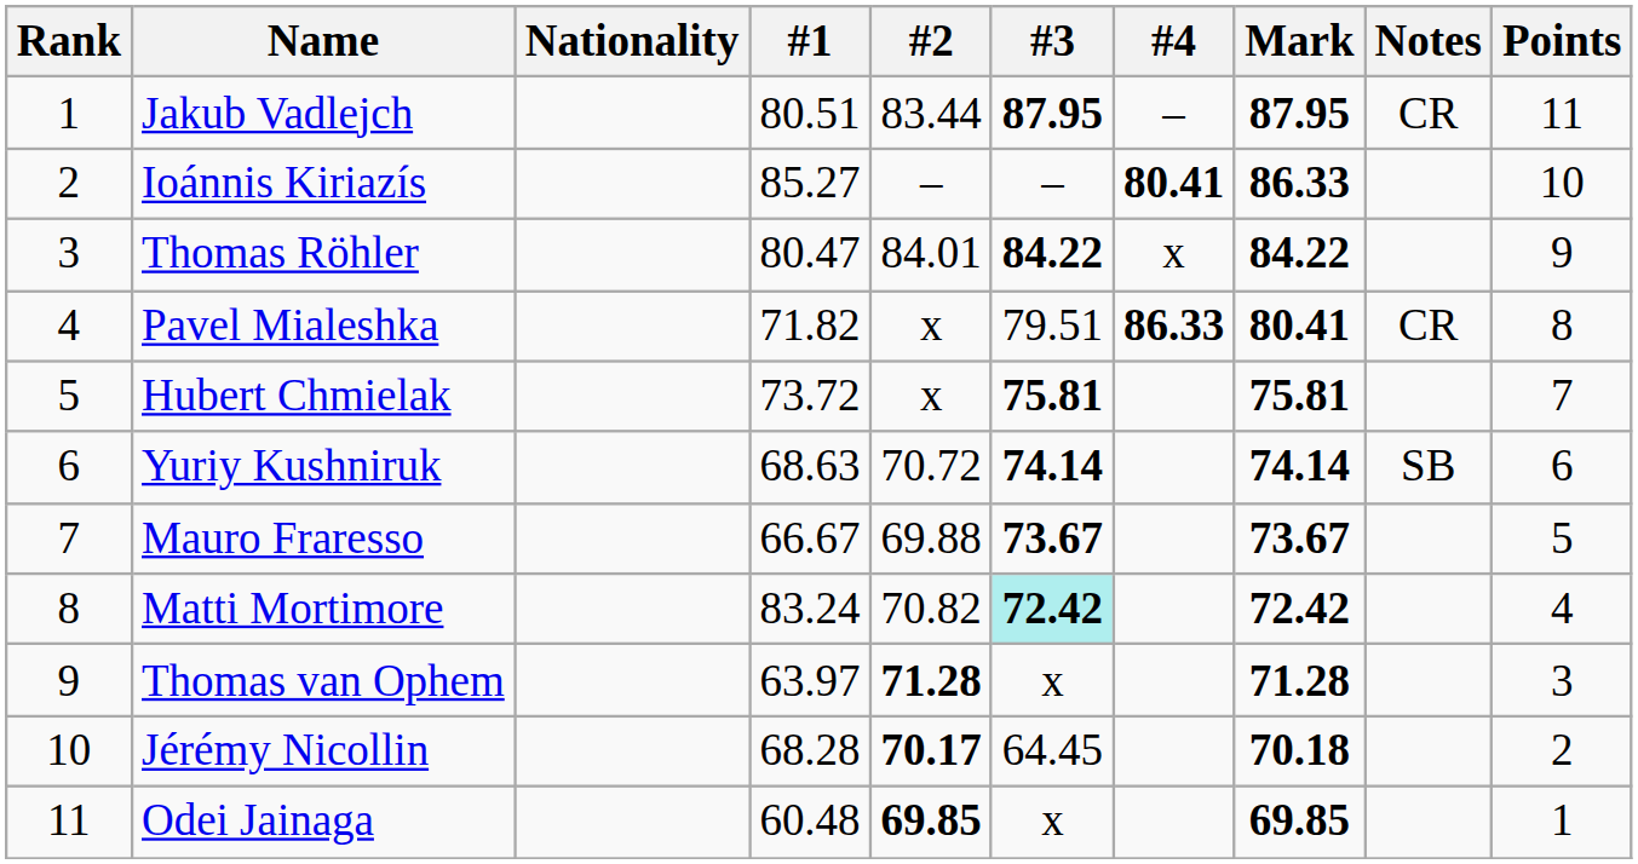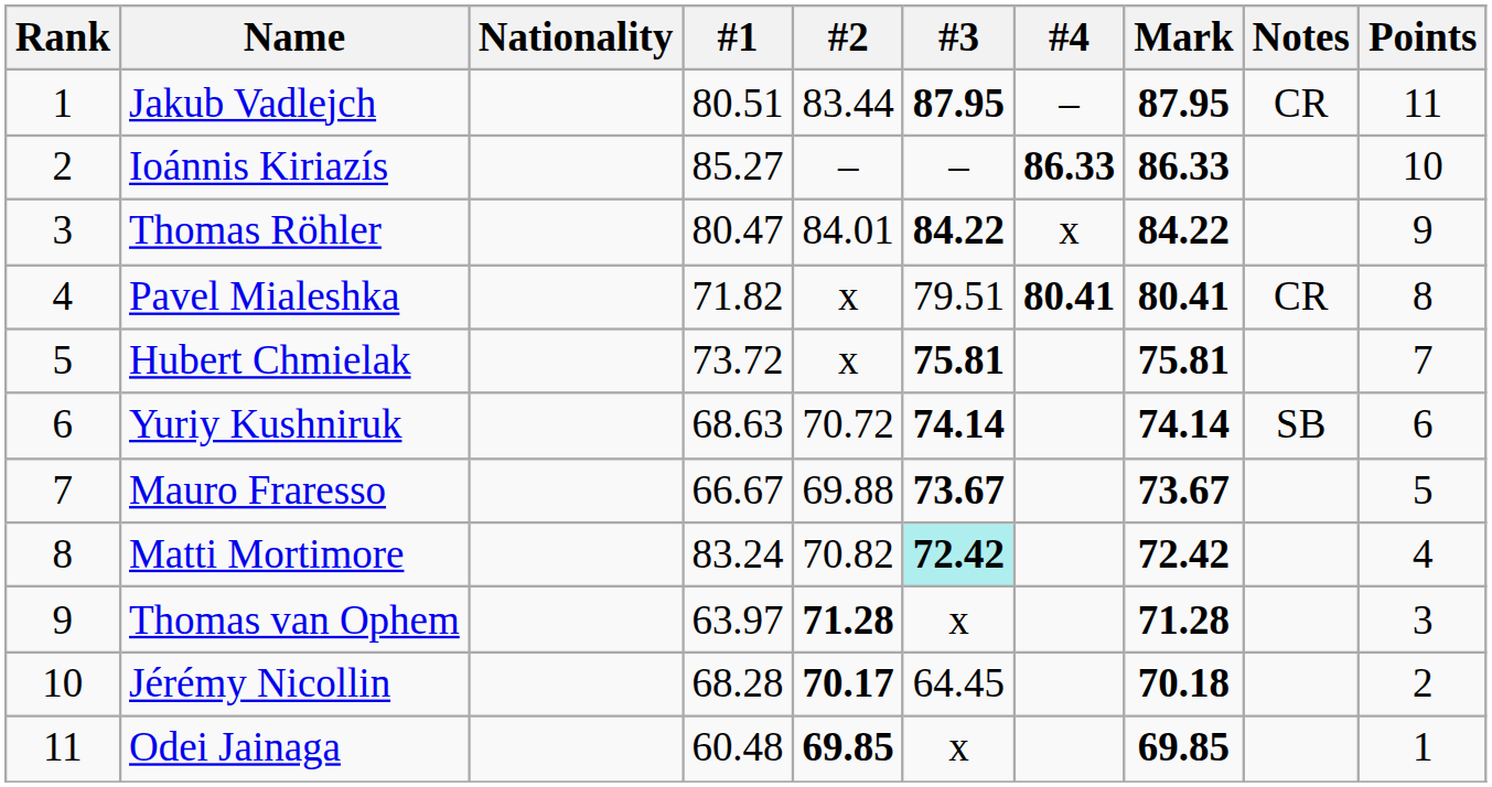 <table class="wikitable sortable" style="text-align:center">
 <tr>
 <th>Rank</th>
 <th>Name</th>
 <th>Nationality</th>
 <th>#1</th>
 <th>#2</th>
 <th>#3</th>
 <th>#4</th>
 <th>Mark</th>
 <th>Notes</th>
 <th>Points</th>
 </tr>
 <tr>
 <td>1</td>
 <td align=left><a href='#'>Jakub Vadlejch</a></td>
 <td align=left></td>
 <td>80.51</td>
 <td>83.44</td>
 <td><strong>87.95</strong></td>
 <td>–</td>
 <td><strong>87.95</strong></td>
 <td>CR</td>
 <td>11</td>
 </tr>
 <tr>
 <td>2</td>
 <td align=left><a href='#'>Ioánnis Kiriazís</a></td>
 <td align=left></td>
 <td>85.27</td>
 <td>–</td>
 <td>–</td>
-<td><strong>80.41</strong></td>
+<td><strong>86.33</strong></td>
 <td><strong>86.33</strong></td>
 <td></td>
 <td>10</td>
 </tr>
 <tr>
 <td>3</td>
 <td align=left><a href='#'>Thomas Röhler</a></td>
 <td align=left></td>
 <td>80.47</td>
 <td>84.01</td>
 <td><strong>84.22</strong></td>
 <td>x</td>
 <td><strong>84.22</strong></td>
 <td></td>
 <td>9</td>
 </tr>
 <tr>
 <td>4</td>
 <td align=left><a href='#'>Pavel Mialeshka</a></td>
 <td align=left></td>
 <td>71.82</td>
 <td>x</td>
 <td>79.51</td>
-<td><strong>86.33</strong></td>
+<td><strong>80.41</strong></td>
 <td><strong>80.41</strong></td>
 <td>CR</td>
 <td>8</td>
 </tr>
 <tr>
 <td>5</td>
 <td align=left><a href='#'>Hubert Chmielak</a></td>
 <td align=left></td>
 <td>73.72</td>
 <td>x</td>
 <td><strong>75.81</strong></td>
 <td></td>
 <td><strong>75.81</strong></td>
 <td></td>
 <td>7</td>
 </tr>
 <tr>
 <td>6</td>
 <td align=left><a href='#'>Yuriy Kushniruk</a></td>
 <td align=left></td>
 <td>68.63</td>
 <td>70.72</td>
 <td><strong>74.14</strong></td>
 <td></td>
 <td><strong>74.14</strong></td>
 <td>SB</td>
 <td>6</td>
 </tr>
 <tr>
 <td>7</td>
 <td align=left><a href='#'>Mauro Fraresso</a></td>
 <td align=left></td>
 <td>66.67</td>
 <td>69.88</td>
 <td><strong>73.67</strong></td>
 <td></td>
 <td><strong>73.67</strong></td>
 <td></td>
 <td>5</td>
 </tr>
 <tr>
 <td>8</td>
 <td align=left><a href='#'>Matti Mortimore</a></td>
 <td align=left></td>
 <td>83.24</td>
 <td>70.82</td>
 <td style="background: paleturquoise;"><strong>72.42</strong></td>
 <td></td>
 <td><strong>72.42</strong></td>
 <td></td>
 <td>4</td>
 </tr>
 <tr>
 <td>9</td>
 <td align=left><a href='#'>Thomas van Ophem</a></td>
 <td align=left></td>
 <td>63.97</td>
 <td><strong>71.28</strong></td>
 <td>x</td>
 <td></td>
 <td><strong>71.28</strong></td>
 <td></td>
 <td>3</td>
 </tr>
 <tr>
 <td>10</td>
 <td align=left><a href='#'>Jérémy Nicollin</a></td>
 <td align=left></td>
 <td>68.28</td>
 <td><strong>70.17</strong></td>
 <td>64.45</td>
 <td></td>
 <td><strong>70.18</strong></td>
 <td></td>
 <td>2</td>
 </tr>
 <tr>
 <td>11</td>
 <td align=left><a href='#'>Odei Jainaga</a></td>
 <td align=left></td>
 <td>60.48</td>
 <td><strong>69.85</strong></td>
 <td>x</td>
 <td></td>
 <td><strong>69.85</strong></td>
 <td></td>
 <td>1</td>
 </tr>
 <tr>
 </tr>
 </table>
